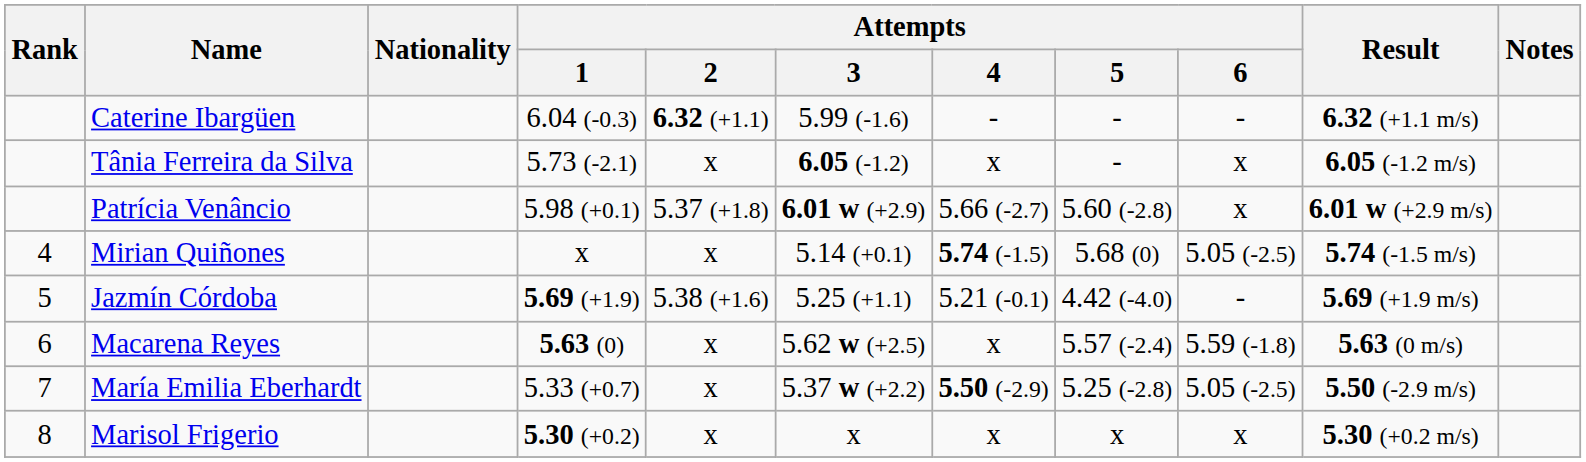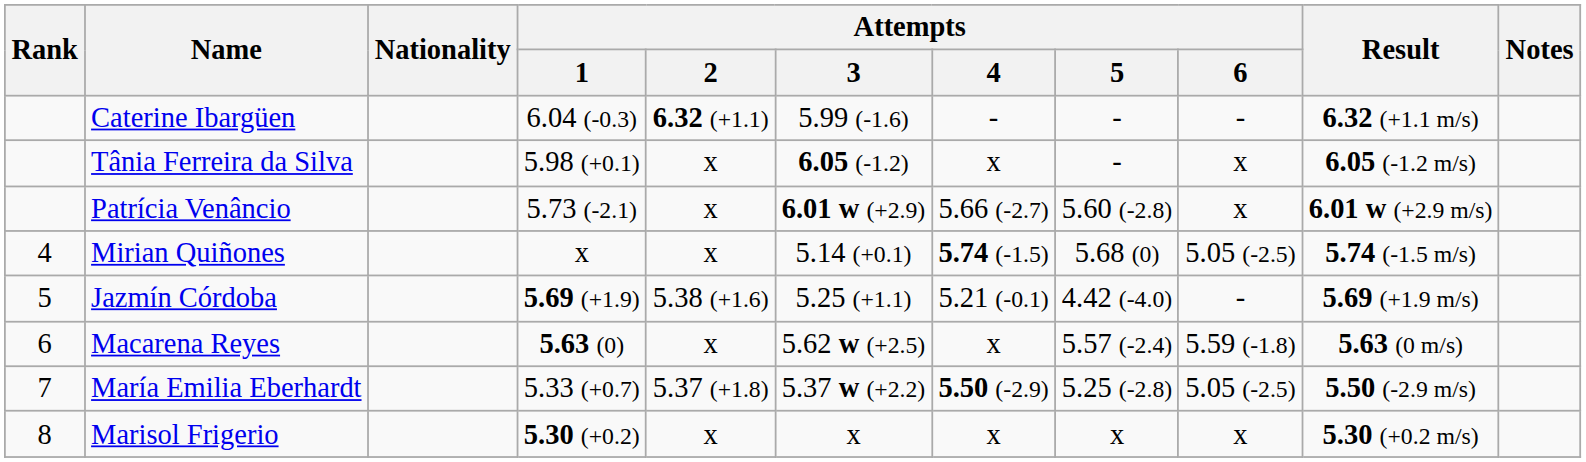 <table class="wikitable sortable" style="text-align:center">
 <tr>
 <th rowspan=2>Rank</th>
 <th rowspan=2>Name</th>
 <th rowspan=2>Nationality</th>
 <th colspan=6>Attempts</th>
 <th rowspan=2>Result</th>
 <th rowspan=2>Notes</th>
 </tr>
 <tr>
 <th>1</th>
 <th>2</th>
 <th>3</th>
 <th>4</th>
 <th>5</th>
 <th>6</th>
 </tr>
 <tr>
 <td align=center></td>
 <td align=left><a href='#'>Caterine Ibargüen</a></td>
 <td align=left></td>
 <td>6.04 <small>(-0.3)</small></td>
 <td><strong>6.32</strong> <small>(+1.1)</small></td>
 <td>5.99 <small>(-1.6)</small></td>
 <td>-</td>
 <td>-</td>
 <td>-</td>
 <td><strong>6.32</strong> <small>(+1.1 m/s)</small></td>
 <td></td>
 </tr>
 <tr>
 <td align=center></td>
 <td align=left><a href='#'>Tânia Ferreira da Silva</a></td>
 <td align=left></td>
-<td>5.73 <small>(-2.1)</small></td>
+<td>5.98 <small>(+0.1)</small></td>
 <td>x</td>
 <td><strong>6.05</strong> <small>(-1.2)</small></td>
 <td>x</td>
 <td>-</td>
 <td>x</td>
 <td><strong>6.05</strong> <small>(-1.2 m/s)</small></td>
 <td></td>
 </tr>
 <tr>
 <td align=center></td>
 <td align=left><a href='#'>Patrícia Venâncio</a></td>
 <td align=left></td>
-<td>5.98 <small>(+0.1)</small></td>
-<td>5.37 <small>(+1.8)</small></td>
+<td>5.73 <small>(-2.1)</small></td>
+<td>x</td>
 <td><strong>6.01</strong> <strong>w</strong> <small>(+2.9)</small></td>
 <td>5.66 <small>(-2.7)</small></td>
 <td>5.60 <small>(-2.8)</small></td>
 <td>x</td>
 <td><strong>6.01</strong> <strong>w</strong> <small>(+2.9 m/s)</small></td>
 <td></td>
 </tr>
 <tr>
 <td align=center>4</td>
 <td align=left><a href='#'>Mirian Quiñones</a></td>
 <td align=left></td>
 <td>x</td>
 <td>x</td>
 <td>5.14 <small>(+0.1)</small></td>
 <td><strong>5.74</strong> <small>(-1.5)</small></td>
 <td>5.68 <small>(0)</small></td>
 <td>5.05 <small>(-2.5)</small></td>
 <td><strong>5.74</strong> <small>(-1.5 m/s)</small></td>
 <td></td>
 </tr>
 <tr>
 <td align=center>5</td>
 <td align=left><a href='#'>Jazmín Córdoba</a></td>
 <td align=left></td>
 <td><strong>5.69</strong> <small>(+1.9)</small></td>
 <td>5.38 <small>(+1.6)</small></td>
 <td>5.25 <small>(+1.1)</small></td>
 <td>5.21 <small>(-0.1)</small></td>
 <td>4.42 <small>(-4.0)</small></td>
 <td>-</td>
 <td><strong>5.69</strong> <small>(+1.9 m/s)</small></td>
 <td></td>
 </tr>
 <tr>
 <td align=center>6</td>
 <td align=left><a href='#'>Macarena Reyes</a></td>
 <td align=left></td>
 <td><strong>5.63</strong> <small>(0)</small></td>
 <td>x</td>
 <td>5.62 <strong>w</strong> <small>(+2.5)</small></td>
 <td>x</td>
 <td>5.57 <small>(-2.4)</small></td>
 <td>5.59 <small>(-1.8)</small></td>
 <td><strong>5.63</strong> <small>(0 m/s)</small></td>
 <td></td>
 </tr>
 <tr>
 <td align=center>7</td>
 <td align=left><a href='#'>María Emilia Eberhardt</a></td>
 <td align=left></td>
 <td>5.33 <small>(+0.7)</small></td>
-<td>x</td>
+<td>5.37 <small>(+1.8)</small></td>
 <td>5.37 <strong>w</strong> <small>(+2.2)</small></td>
 <td><strong>5.50</strong> <small>(-2.9)</small></td>
 <td>5.25 <small>(-2.8)</small></td>
 <td>5.05 <small>(-2.5)</small></td>
 <td><strong>5.50</strong> <small>(-2.9 m/s)</small></td>
 <td></td>
 </tr>
 <tr>
 <td align=center>8</td>
 <td align=left><a href='#'>Marisol Frigerio</a></td>
 <td align=left></td>
 <td><strong>5.30</strong> <small>(+0.2)</small></td>
 <td>x</td>
 <td>x</td>
 <td>x</td>
 <td>x</td>
 <td>x</td>
 <td><strong>5.30</strong> <small>(+0.2 m/s)</small></td>
 <td></td>
 </tr>
 </table>
